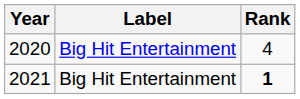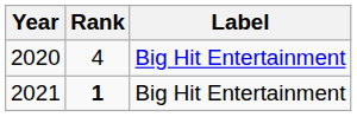 <table class="wikitable sortable" style="text-align:center">
 <tr>
 <th>Year</th>
+<th>Rank</th>
 <th>Label</th>
-<th>Rank</th>
 </tr>
 <tr>
 <td>2020</td>
+<td>4</td>
 <td><a href='#'>Big Hit Entertainment</a></td>
-<td>4</td>
 </tr>
 <tr>
 <td>2021</td>
+<td><span><strong>1</strong></span></td>
 <td>Big Hit Entertainment</td>
-<td><span><strong>1</strong></span></td>
 </tr>
 </table>
